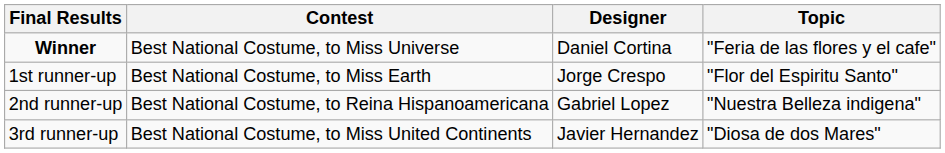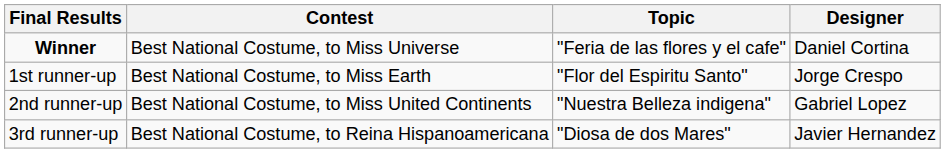 <table class="wikitable">
 <tr>
 <th>Final Results</th>
 <th>Contest</th>
+<th>Topic</th>
 <th>Designer</th>
-<th>Topic</th>
 </tr>
 <tr>
 <td align="center"><strong>Winner</strong></td>
 <td>Best National Costume, to Miss Universe</td>
+<td>"Feria de las flores y el cafe"</td>
 <td>Daniel Cortina</td>
-<td>"Feria de las flores y el cafe"</td>
 </tr>
 <tr>
 <td>1st runner-up</td>
 <td>Best National Costume, to Miss Earth</td>
+<td>"Flor del Espiritu Santo"</td>
 <td>Jorge Crespo</td>
-<td>"Flor del Espiritu Santo"</td>
 </tr>
 <tr>
 <td>2nd runner-up</td>
-<td>Best National Costume, to Reina Hispanoamericana</td>
+<td>Best National Costume, to Miss United Continents</td>
+<td>"Nuestra Belleza indigena"</td>
 <td>Gabriel Lopez</td>
-<td>"Nuestra Belleza indigena"</td>
 </tr>
 <tr>
 <td>3rd runner-up</td>
-<td>Best National Costume, to Miss United Continents</td>
+<td>Best National Costume, to Reina Hispanoamericana</td>
+<td>"Diosa de dos Mares"</td>
 <td>Javier Hernandez</td>
-<td>"Diosa de dos Mares"</td>
 </tr>
 </table>
